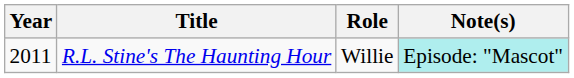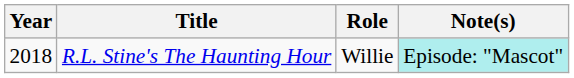 <table class=wikitable>
 <tr>
 <th>Year</th>
 <th>Title</th>
 <th>Role</th>
 <th>Note(s)</th>
 </tr>
 <tr>
-<td>2011</td>
+<td>2018</td>
 <td><em><a href='#'>R.L. Stine's The Haunting Hour</a></em></td>
 <td>Willie</td>
 <td style="background: paleturquoise;">Episode: "Mascot"</td>
 </tr>
 </table>
